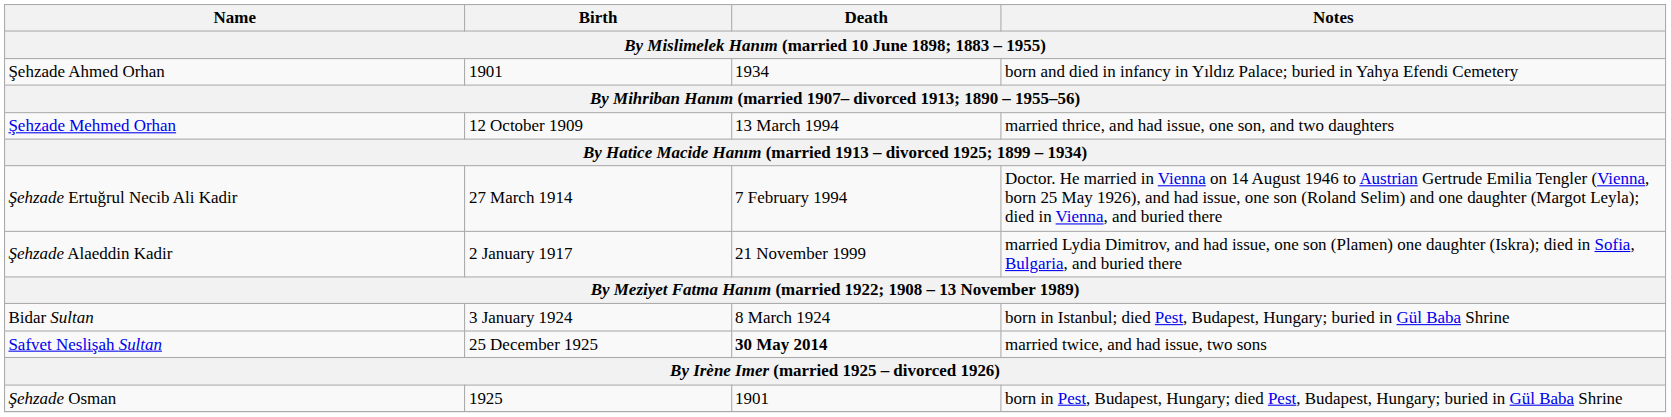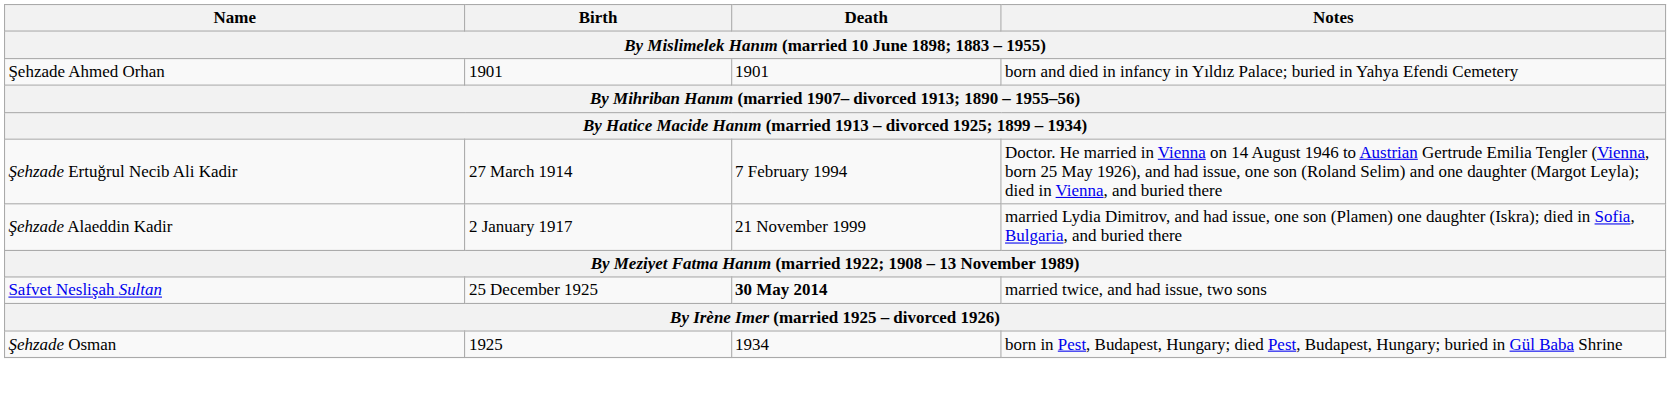 <table class="wikitable">
 <tr>
 <th>Name</th>
 <th>Birth</th>
 <th>Death</th>
 <th style="width:40%;">Notes</th>
 </tr>
 <tr>
 <th colspan="4"><strong><em>By Mislimelek Hanım</em></strong> (married 10 June 1898; 1883 – 1955)</th>
 </tr>
 <tr>
 <td>Şehzade Ahmed Orhan</td>
 <td>1901</td>
-<td>1934</td>
+<td>1901</td>
 <td>born and died in infancy in Yıldız Palace; buried in Yahya Efendi Cemetery</td>
 </tr>
 <tr>
 <th colspan="4"><strong><em>By Mihriban Hanım</em></strong> (married 1907– divorced 1913; 1890 – 1955–56)</th>
-</tr>
-<tr>
-<td><a href='#'>Şehzade Mehmed Orhan</a></td>
-<td>12 October 1909</td>
-<td>13 March 1994</td>
-<td>married thrice, and had issue, one son, and two daughters</td>
 </tr>
 <tr>
 <th colspan="4"><strong><em>By Hatice Macide Hanım</em></strong> (married 1913 – divorced 1925; 1899 – 1934)</th>
 </tr>
 <tr>
 <td><em>Şehzade</em> Ertuğrul Necib Ali Kadir</td>
 <td>27 March 1914</td>
 <td>7 February 1994</td>
 <td>Doctor. He married in <a href='#'>Vienna</a> on 14 August 1946 to <a href='#'>Austrian</a> Gertrude Emilia Tengler (<a href='#'>Vienna</a>, born 25 May 1926), and had issue, one son (Roland Selim) and one daughter (Margot Leyla); died in <a href='#'>Vienna</a>, and buried there</td>
 </tr>
 <tr>
 <td><em>Şehzade</em> Alaeddin Kadir</td>
 <td>2 January 1917</td>
 <td>21 November 1999</td>
 <td>married Lydia Dimitrov, and had issue, one son (Plamen) one daughter (Iskra); died in <a href='#'>Sofia</a>, <a href='#'>Bulgaria</a>, and buried there</td>
 </tr>
 <tr>
 <th colspan="4"><strong><em>By Meziyet Fatma Hanım</em></strong> (married 1922; 1908 – 13 November 1989)</th>
 </tr>
 <tr>
-<td>Bidar <em>Sultan</em></td>
-<td>3 January 1924</td>
-<td>8 March 1924</td>
-<td>born in Istanbul; died <a href='#'>Pest</a>, Budapest, Hungary; buried in <a href='#'>Gül Baba</a> Shrine</td>
-</tr>
-<tr>
 <td><a href='#'>Safvet Neslişah <em>Sultan</em></a></td>
 <td>25 December 1925</td>
 <td><strong>30 May 2014</strong></td>
 <td>married twice, and had issue, two sons</td>
 </tr>
 <tr>
 <th colspan="4"><strong><em>By Irène Imer</em></strong> (married 1925 – divorced 1926)</th>
 </tr>
 <tr>
 <td><em>Şehzade</em> Osman</td>
 <td>1925</td>
-<td>1901</td>
+<td>1934</td>
 <td>born in <a href='#'>Pest</a>, Budapest, Hungary; died <a href='#'>Pest</a>, Budapest, Hungary; buried in <a href='#'>Gül Baba</a> Shrine</td>
 </tr>
 <tr>
 </tr>
 </table>
